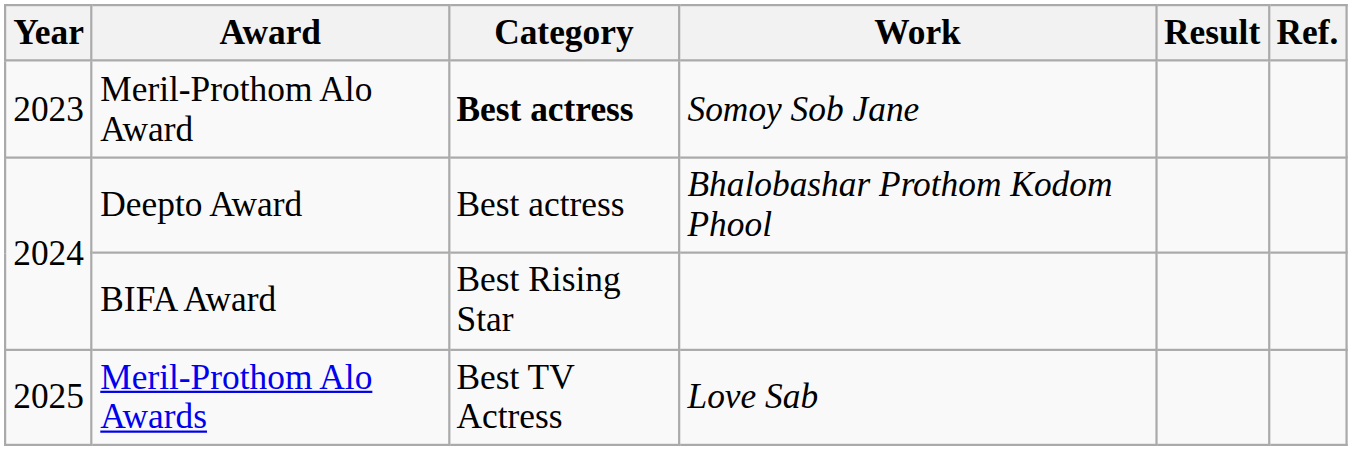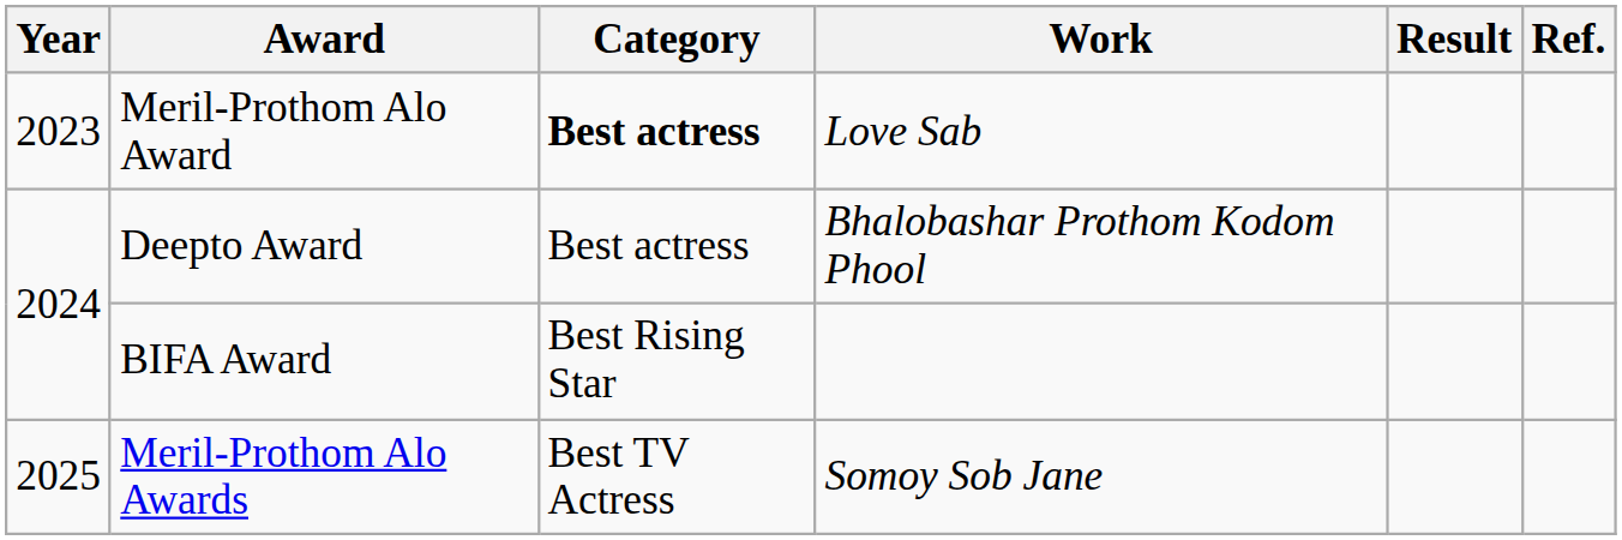 <table class="wikitable">
 <tr>
 <th>Year</th>
 <th>Award</th>
 <th>Category</th>
 <th>Work</th>
 <th>Result</th>
 <th>Ref.</th>
 </tr>
 <tr>
 <td>2023</td>
 <td>Meril-Prothom Alo Award</td>
 <td><strong>Best actress</strong></td>
-<td><em>Somoy Sob Jane</em></td>
+<td><em>Love Sab</em></td>
 <td></td>
 <td></td>
 </tr>
 <tr>
 <td rowspan="2">2024</td>
 <td>Deepto Award</td>
 <td>Best actress</td>
 <td><em>Bhalobashar Prothom Kodom Phool</em></td>
 <td></td>
 <td></td>
 </tr>
 <tr>
 <td>BIFA Award</td>
 <td>Best Rising Star</td>
 <td></td>
 <td></td>
 <td></td>
 </tr>
 <tr>
 <td>2025</td>
 <td><a href='#'>Meril-Prothom Alo Awards</a></td>
 <td>Best TV Actress</td>
-<td><em>Love Sab</em></td>
+<td><em>Somoy Sob Jane</em></td>
 <td></td>
 <td></td>
 </tr>
 </table>
